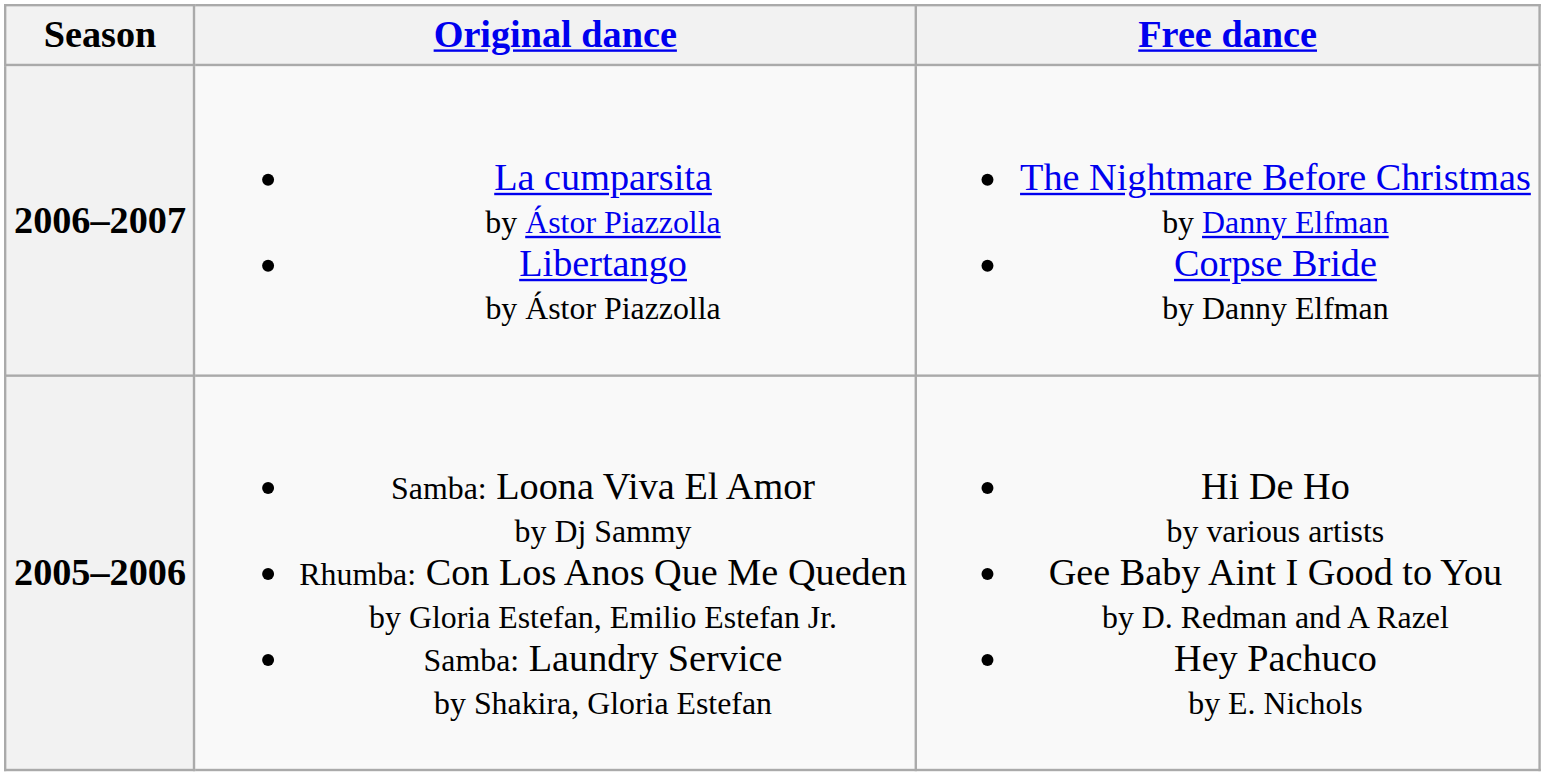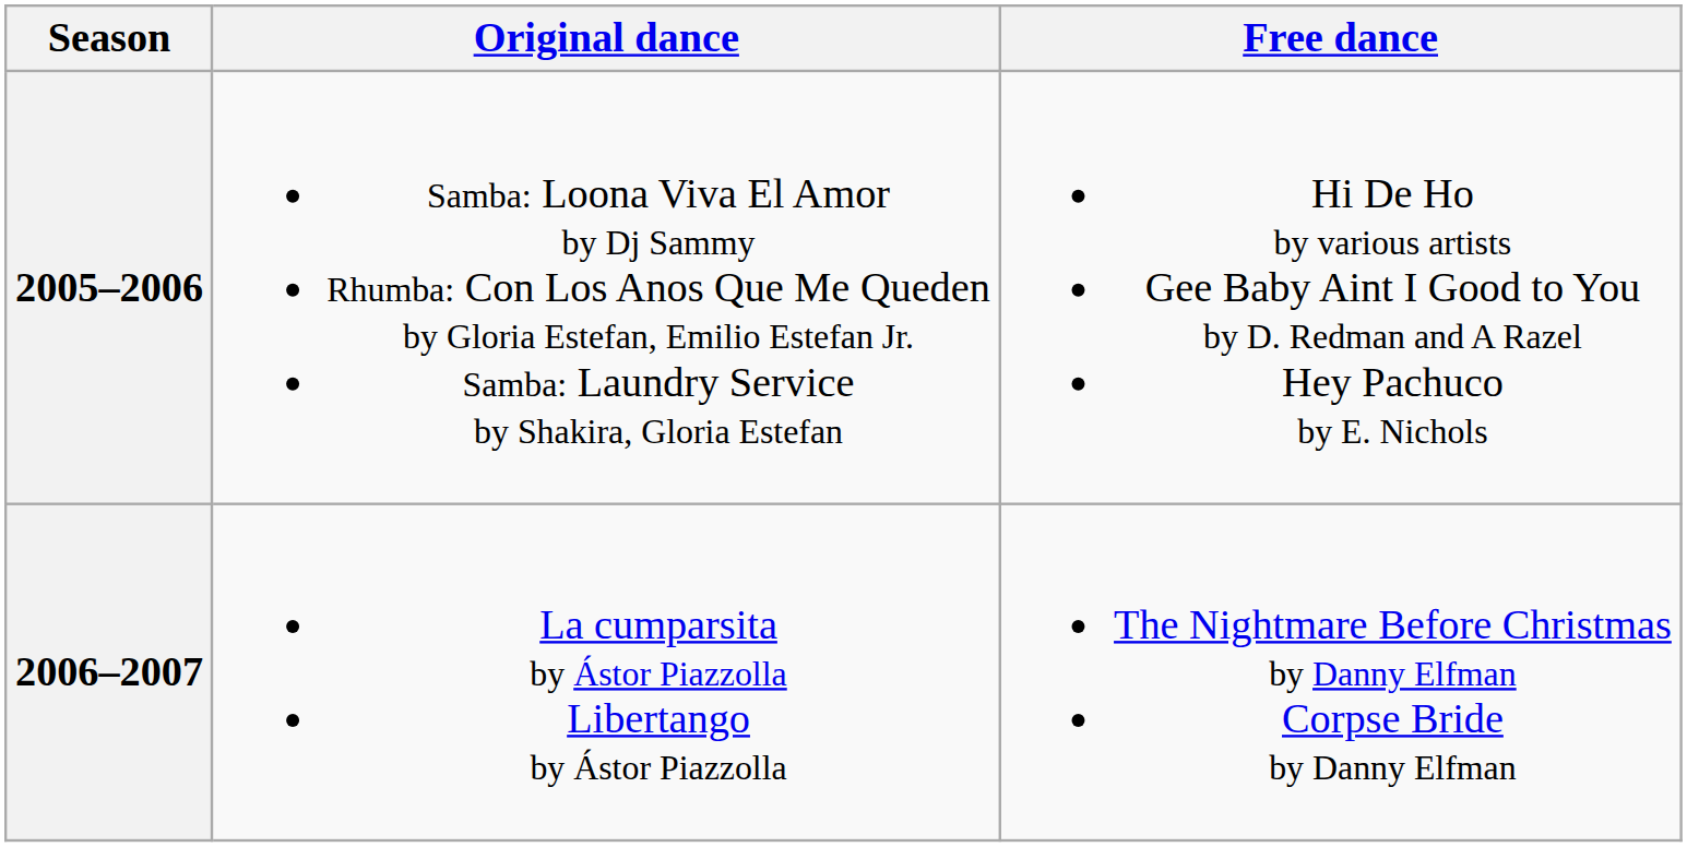 <table class="wikitable" style="text-align:center">
 <tr>
 <th>Season</th>
 <th><a href='#'>Original dance</a></th>
 <th><a href='#'>Free dance</a></th>
 </tr>
 <tr>
+<th>2005–2006 <br> </th>
+<td><br><ul><li><small>Samba:</small> Loona Viva El Amor <br><small> by Dj Sammy </small></li><li><small>Rhumba:</small> Con Los Anos Que Me Queden <br><small> by Gloria Estefan, Emilio Estefan Jr. </small></li><li><small>Samba:</small> Laundry Service <br><small> by Shakira, Gloria Estefan </small></li></ul></td>
+<td><br><ul><li>Hi De Ho <br><small> by various artists </small></li><li>Gee Baby Aint I Good to You <br><small> by D. Redman and A Razel </small></li><li>Hey Pachuco <br><small> by E. Nichols </small></li></ul></td>
+</tr>
+<tr>
 <th>2006–2007 <br> </th>
 <td><br><ul><li><a href='#'>La cumparsita</a> <br><small> by <a href='#'>Ástor Piazzolla</a> </small></li><li><a href='#'>Libertango</a> <br><small> by Ástor Piazzolla </small></li></ul></td>
 <td><br><ul><li><a href='#'>The Nightmare Before Christmas</a> <br><small> by <a href='#'>Danny Elfman</a> </small></li><li><a href='#'>Corpse Bride</a> <br><small> by Danny Elfman </small></li></ul></td>
 </tr>
-<tr>
-<th>2005–2006 <br> </th>
-<td><br><ul><li><small>Samba:</small> Loona Viva El Amor <br><small> by Dj Sammy </small></li><li><small>Rhumba:</small> Con Los Anos Que Me Queden <br><small> by Gloria Estefan, Emilio Estefan Jr. </small></li><li><small>Samba:</small> Laundry Service <br><small> by Shakira, Gloria Estefan </small></li></ul></td>
-<td><br><ul><li>Hi De Ho <br><small> by various artists </small></li><li>Gee Baby Aint I Good to You <br><small> by D. Redman and A Razel </small></li><li>Hey Pachuco <br><small> by E. Nichols </small></li></ul></td>
-</tr>
 </table>
